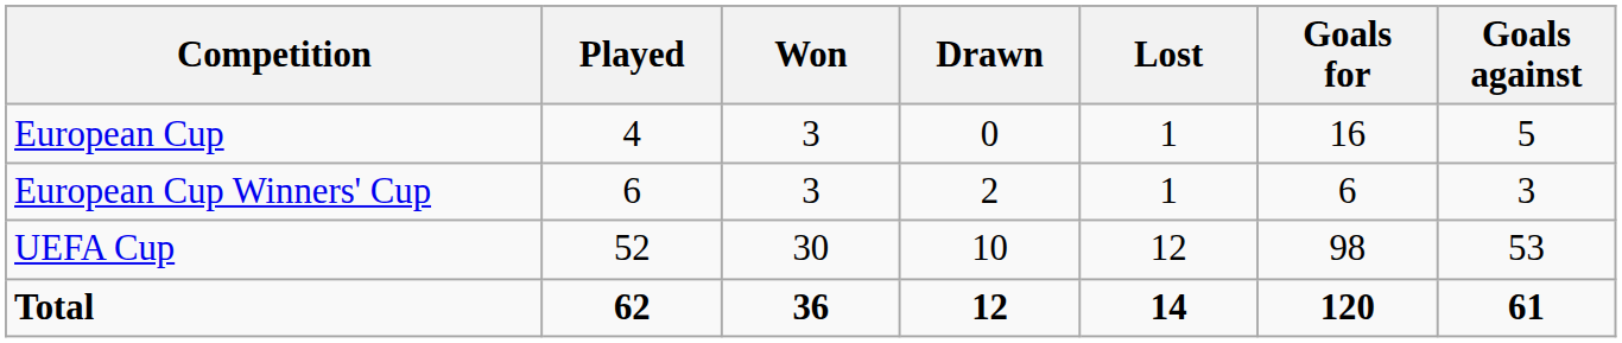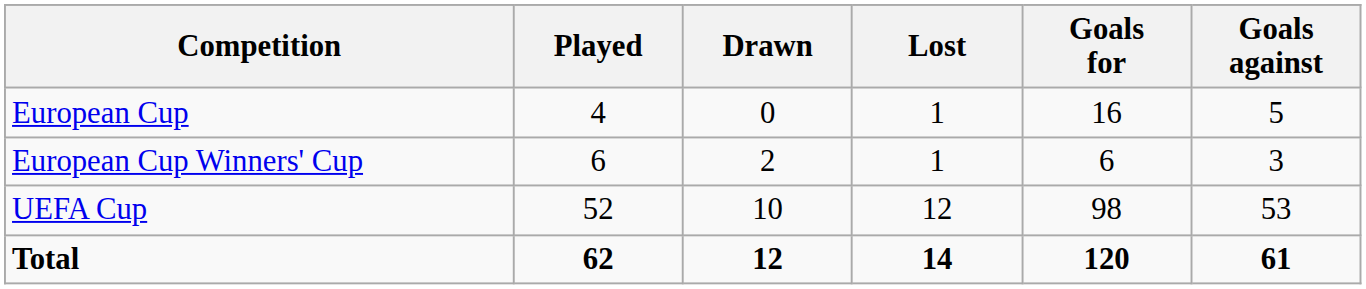 <table class="sortable wikitable" width=80%>
 <tr>
 <th width=30%>Competition</th>
 <th width=10%>Played</th>
-<th width=10%>Won</th>
 <th width=10%>Drawn</th>
 <th width=10%>Lost</th>
 <th width=10%>Goals<br>for</th>
 <th width=10%>Goals<br>against</th>
 </tr>
 <tr>
 <td><a href='#'>European Cup</a></td>
 <td align=center>4</td>
-<td align=center>3</td>
 <td align=center>0</td>
 <td align=center>1</td>
 <td align=center>16</td>
 <td align=center>5</td>
 </tr>
 <tr>
 <td><a href='#'>European Cup Winners' Cup</a></td>
 <td align=center>6</td>
-<td align=center>3</td>
 <td align=center>2</td>
 <td align=center>1</td>
 <td align=center>6</td>
 <td align=center>3</td>
 </tr>
 <tr>
 <td><a href='#'>UEFA Cup</a></td>
 <td align=center>52</td>
-<td align=center>30</td>
 <td align=center>10</td>
 <td align=center>12</td>
 <td align=center>98</td>
 <td align=center>53</td>
 </tr>
 <tr class="sortbottom">
 <td><strong>Total</strong></td>
 <td align=center><strong>62</strong></td>
-<td align=center><strong>36</strong></td>
 <td align=center><strong>12</strong></td>
 <td align=center><strong>14</strong></td>
 <td align=center><strong>120</strong></td>
 <td align=center><strong>61</strong></td>
 </tr>
 </table>
